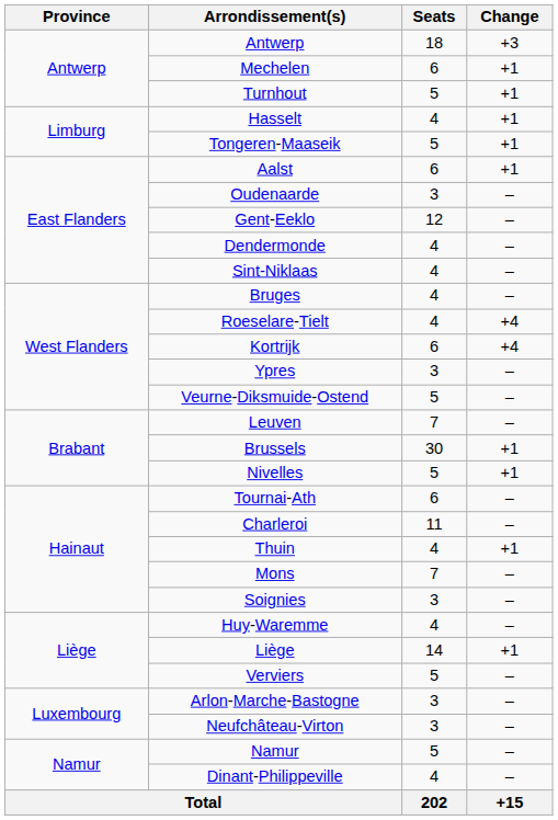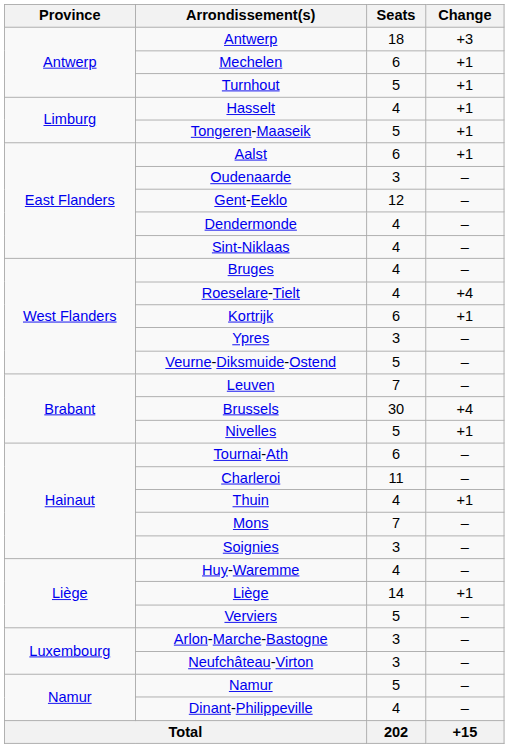 <table class="wikitable" style="text-align:center; width:550px;">
 <tr>
 <th>Province</th>
 <th>Arrondissement(s)</th>
 <th>Seats</th>
 <th>Change</th>
 </tr>
 <tr>
 <td rowspan="3"><a href='#'>Antwerp</a></td>
 <td><a href='#'>Antwerp</a></td>
 <td>18</td>
 <td>+3</td>
 </tr>
 <tr>
 <td><a href='#'>Mechelen</a></td>
 <td>6</td>
 <td>+1</td>
 </tr>
 <tr>
 <td><a href='#'>Turnhout</a></td>
 <td>5</td>
 <td>+1</td>
 </tr>
 <tr>
 <td rowspan="2"><a href='#'>Limburg</a></td>
 <td><a href='#'>Hasselt</a></td>
 <td>4</td>
 <td>+1</td>
 </tr>
 <tr>
 <td><a href='#'>Tongeren</a>-<a href='#'>Maaseik</a></td>
 <td>5</td>
 <td>+1</td>
 </tr>
 <tr>
 <td rowspan="5"><a href='#'>East Flanders</a></td>
 <td><a href='#'>Aalst</a></td>
 <td>6</td>
 <td>+1</td>
 </tr>
 <tr>
 <td><a href='#'>Oudenaarde</a></td>
 <td>3</td>
 <td>–</td>
 </tr>
 <tr>
 <td><a href='#'>Gent</a>-<a href='#'>Eeklo</a></td>
 <td>12</td>
 <td>–</td>
 </tr>
 <tr>
 <td><a href='#'>Dendermonde</a></td>
 <td>4</td>
 <td>–</td>
 </tr>
 <tr>
 <td><a href='#'>Sint-Niklaas</a></td>
 <td>4</td>
 <td>–</td>
 </tr>
 <tr>
 <td rowspan="5"><a href='#'>West Flanders</a></td>
 <td><a href='#'>Bruges</a></td>
 <td>4</td>
 <td>–</td>
 </tr>
 <tr>
 <td><a href='#'>Roeselare</a>-<a href='#'>Tielt</a></td>
 <td>4</td>
 <td>+4</td>
 </tr>
 <tr>
 <td><a href='#'>Kortrijk</a></td>
 <td>6</td>
-<td>+4</td>
+<td>+1</td>
 </tr>
 <tr>
 <td><a href='#'>Ypres</a></td>
 <td>3</td>
 <td>–</td>
 </tr>
 <tr>
 <td><a href='#'>Veurne</a>-<a href='#'>Diksmuide</a>-<a href='#'>Ostend</a></td>
 <td>5</td>
 <td>–</td>
 </tr>
 <tr>
 <td rowspan="3"><a href='#'>Brabant</a></td>
 <td><a href='#'>Leuven</a></td>
 <td>7</td>
 <td>–</td>
 </tr>
 <tr>
 <td><a href='#'>Brussels</a></td>
 <td>30</td>
-<td>+1</td>
+<td>+4</td>
 </tr>
 <tr>
 <td><a href='#'>Nivelles</a></td>
 <td>5</td>
 <td>+1</td>
 </tr>
 <tr>
 <td rowspan="5"><a href='#'>Hainaut</a></td>
 <td><a href='#'>Tournai</a>-<a href='#'>Ath</a></td>
 <td>6</td>
 <td>–</td>
 </tr>
 <tr>
 <td><a href='#'>Charleroi</a></td>
 <td>11</td>
 <td>–</td>
 </tr>
 <tr>
 <td><a href='#'>Thuin</a></td>
 <td>4</td>
 <td>+1</td>
 </tr>
 <tr>
 <td><a href='#'>Mons</a></td>
 <td>7</td>
 <td>–</td>
 </tr>
 <tr>
 <td><a href='#'>Soignies</a></td>
 <td>3</td>
 <td>–</td>
 </tr>
 <tr>
 <td rowspan="3"><a href='#'>Liège</a></td>
 <td><a href='#'>Huy</a>-<a href='#'>Waremme</a></td>
 <td>4</td>
 <td>–</td>
 </tr>
 <tr>
 <td><a href='#'>Liège</a></td>
 <td>14</td>
 <td>+1</td>
 </tr>
 <tr>
 <td><a href='#'>Verviers</a></td>
 <td>5</td>
 <td>–</td>
 </tr>
 <tr>
 <td rowspan="2"><a href='#'>Luxembourg</a></td>
 <td><a href='#'>Arlon</a>-<a href='#'>Marche</a>-<a href='#'>Bastogne</a></td>
 <td>3</td>
 <td>–</td>
 </tr>
 <tr>
 <td><a href='#'>Neufchâteau</a>-<a href='#'>Virton</a></td>
 <td>3</td>
 <td>–</td>
 </tr>
 <tr>
 <td rowspan="2"><a href='#'>Namur</a></td>
 <td><a href='#'>Namur</a></td>
 <td>5</td>
 <td>–</td>
 </tr>
 <tr>
 <td><a href='#'>Dinant</a>-<a href='#'>Philippeville</a></td>
 <td>4</td>
 <td>–</td>
 </tr>
 <tr>
 <th colspan="2">Total</th>
 <th>202</th>
 <th>+15</th>
 </tr>
 </table>
